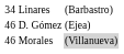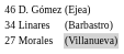 <table style="font-size: 90%; border-collapse:collapse" border=0 cellspacing=0 cellpadding=2>
 <tr bgcolor=#DCDCDC>
+</tr>
+<tr>
+<td>46</td>
+<td>D. Gómez</td>
+<td>(Ejea)</td>
 </tr>
 <tr>
 <td>34</td>
 <td>Linares</td>
 <td>(Barbastro)</td>
 </tr>
 <tr>
-<td>46</td>
-<td>D. Gómez</td>
-<td>(Ejea)</td>
-</tr>
-<tr>
-<td>46</td>
+<td>27</td>
 <td>Morales</td>
 <td style="background: lightgrey;">(Villanueva)</td>
 </tr>
 </table>
